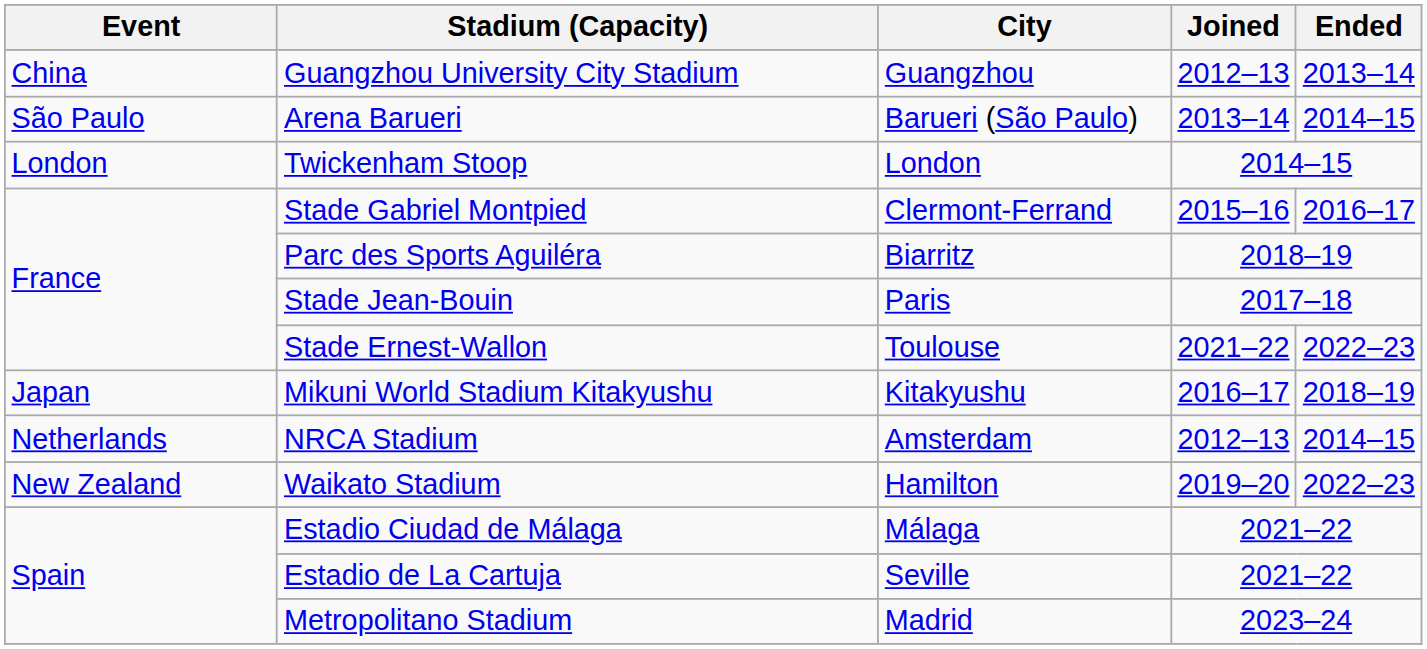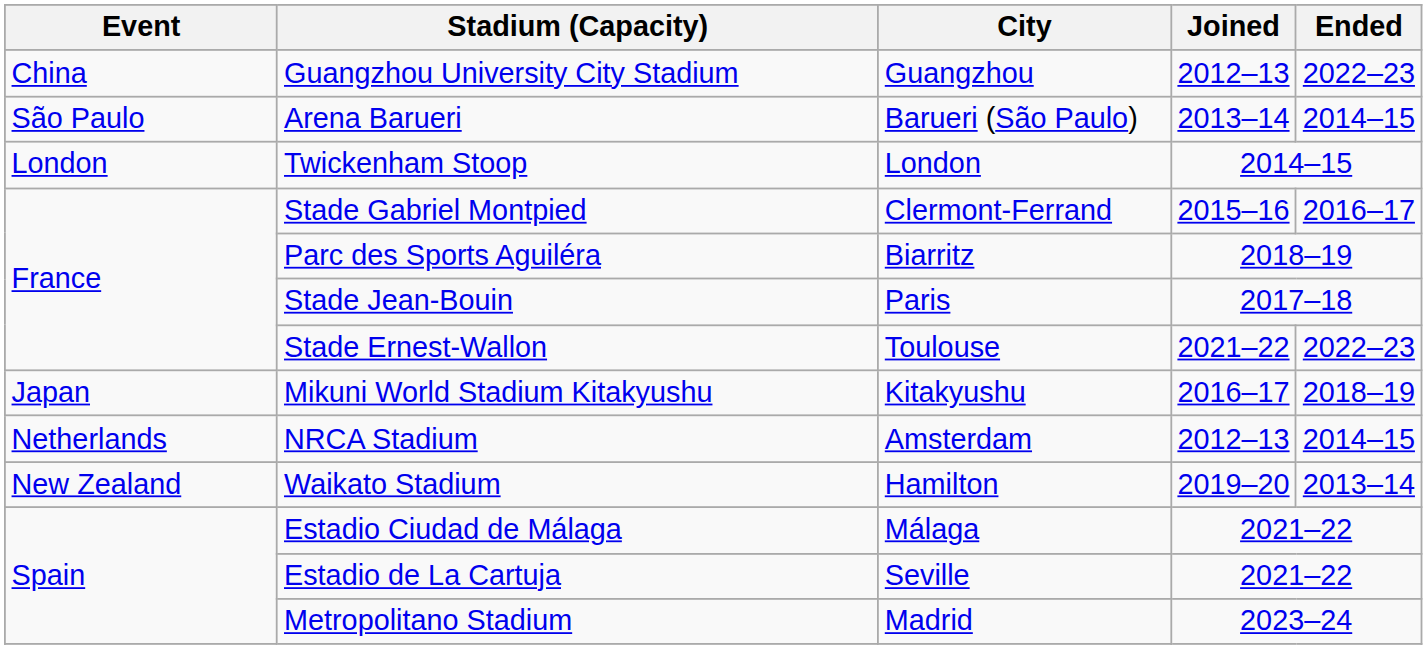 <table class = "wikitable">
 <tr>
 <th style="width:9em;">Event</th>
 <th style="width:20.4em;">Stadium (Capacity)</th>
 <th style="width:9.7em;">City</th>
 <th>Joined</th>
 <th>Ended</th>
 </tr>
 <tr>
 <td> <a href='#'>China</a></td>
 <td><a href='#'>Guangzhou University City Stadium</a></td>
 <td><a href='#'>Guangzhou</a></td>
 <td align=center><a href='#'>2012–13</a></td>
-<td align=center><a href='#'>2013–14</a></td>
+<td><a href='#'>2022–23</a></td>
 </tr>
 <tr>
 <td> <a href='#'>São Paulo</a></td>
 <td><a href='#'>Arena Barueri</a></td>
 <td><a href='#'>Barueri</a> (<a href='#'>São Paulo</a>)</td>
 <td align=center><a href='#'>2013–14</a></td>
 <td align=center><a href='#'>2014–15</a></td>
 </tr>
 <tr>
 <td> <a href='#'>London</a></td>
 <td><a href='#'>Twickenham Stoop</a></td>
 <td><a href='#'>London</a></td>
 <td colspan=2 align=center><a href='#'>2014–15</a></td>
 </tr>
 <tr>
 <td rowspan="4"> <a href='#'>France</a></td>
 <td><a href='#'>Stade Gabriel Montpied</a></td>
 <td><a href='#'>Clermont-Ferrand</a></td>
 <td align=center><a href='#'>2015–16</a></td>
 <td align=center><a href='#'>2016–17</a></td>
 </tr>
 <tr>
 <td><a href='#'>Parc des Sports Aguiléra</a></td>
 <td><a href='#'>Biarritz</a></td>
 <td colspan=2 align=center><a href='#'>2018–19</a></td>
 </tr>
 <tr>
 <td><a href='#'>Stade Jean-Bouin</a></td>
 <td><a href='#'>Paris</a></td>
 <td colspan="2" align=center><a href='#'>2017–18</a></td>
 </tr>
 <tr>
 <td><a href='#'>Stade Ernest-Wallon</a></td>
 <td><a href='#'>Toulouse</a></td>
 <td><a href='#'>2021–22</a></td>
 <td><a href='#'>2022–23</a></td>
 </tr>
 <tr>
 <td> <a href='#'>Japan</a></td>
 <td><a href='#'>Mikuni World Stadium Kitakyushu</a></td>
 <td><a href='#'>Kitakyushu</a></td>
 <td align=center><a href='#'>2016–17</a></td>
 <td align=center><a href='#'>2018–19</a></td>
 </tr>
 <tr>
 <td> <a href='#'>Netherlands</a></td>
 <td><a href='#'>NRCA Stadium</a></td>
 <td><a href='#'>Amsterdam</a></td>
 <td align=center><a href='#'>2012–13</a></td>
 <td align=center><a href='#'>2014–15</a></td>
 </tr>
 <tr>
 <td> <a href='#'>New Zealand</a></td>
 <td><a href='#'>Waikato Stadium</a></td>
 <td><a href='#'>Hamilton</a></td>
 <td><a href='#'>2019–20</a></td>
-<td><a href='#'>2022–23</a></td>
+<td align=center><a href='#'>2013–14</a></td>
 </tr>
 <tr>
 <td rowspan=3> <a href='#'>Spain</a></td>
 <td><a href='#'>Estadio Ciudad de Málaga</a></td>
 <td><a href='#'>Málaga</a></td>
 <td colspan=2 align=center><a href='#'>2021–22</a></td>
 </tr>
 <tr>
 <td><a href='#'>Estadio de La Cartuja</a></td>
 <td><a href='#'>Seville</a></td>
 <td colspan=2 align=center><a href='#'>2021–22</a></td>
 </tr>
 <tr>
 <td><a href='#'>Metropolitano Stadium</a></td>
 <td><a href='#'>Madrid</a></td>
 <td colspan=2 align=center><a href='#'>2023–24</a></td>
 </tr>
 </table>
